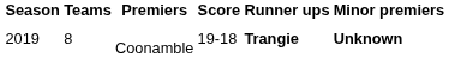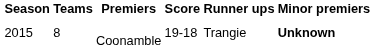 <table Class"wikitable sortabale">
 <tr>
 <th>Season</th>
 <th>Teams</th>
 <th>Premiers</th>
 <th>Score</th>
 <th>Runner ups</th>
 <th>Minor premiers</th>
 </tr>
 <tr>
-<td>2019</td>
+<td>2015</td>
 <td>8</td>
 <td><br> Coonamble</td>
 <td>19-18</td>
-<td><strong>Trangie</strong></td>
+<td>Trangie</td>
 <td><strong>Unknown</strong></td>
 <td></td>
 </tr>
 </table>
